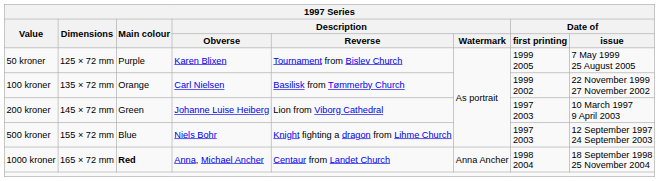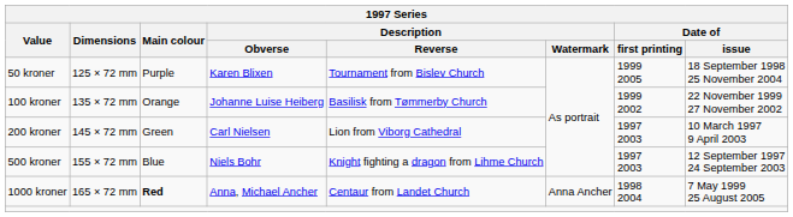 <table class="wikitable" border="1" style="font-size: 90%">
 <tr>
 <th colspan="8">1997 Series</th>
 </tr>
 <tr>
 <th rowspan="2">Value</th>
 <th rowspan="2">Dimensions</th>
 <th rowspan="2">Main colour</th>
 <th colspan="3">Description</th>
 <th colspan="2">Date of</th>
 </tr>
 <tr>
 <th>Obverse</th>
 <th>Reverse</th>
 <th>Watermark</th>
 <th>first printing</th>
 <th>issue</th>
 </tr>
 <tr>
 <td>50 kroner</td>
 <td>125 × 72 mm</td>
 <td>Purple</td>
 <td><a href='#'>Karen Blixen</a></td>
 <td><a href='#'>Tournament</a> from <a href='#'>Bislev Church</a></td>
 <td rowspan="4">As portrait</td>
 <td>1999<br>2005</td>
-<td>7 May 1999<br>25 August 2005</td>
+<td>18 September 1998<br>25 November 2004</td>
 </tr>
 <tr>
 <td>100 kroner</td>
 <td>135 × 72 mm</td>
 <td>Orange</td>
-<td><a href='#'>Carl Nielsen</a></td>
+<td><a href='#'>Johanne Luise Heiberg</a></td>
 <td><a href='#'>Basilisk</a> from <a href='#'>Tømmerby Church</a></td>
 <td>1999<br>2002</td>
 <td>22 November 1999<br>27 November 2002</td>
 </tr>
 <tr>
 <td>200 kroner</td>
 <td>145 × 72 mm</td>
 <td>Green</td>
-<td><a href='#'>Johanne Luise Heiberg</a></td>
+<td><a href='#'>Carl Nielsen</a></td>
 <td>Lion from <a href='#'>Viborg Cathedral</a></td>
 <td>1997<br>2003</td>
 <td>10 March 1997<br>9 April 2003</td>
 </tr>
 <tr>
 <td>500 kroner</td>
 <td>155 × 72 mm</td>
 <td>Blue</td>
 <td><a href='#'>Niels Bohr</a></td>
 <td><a href='#'>Knight</a> fighting a <a href='#'>dragon</a> from <a href='#'>Lihme Church</a></td>
 <td>1997<br>2003</td>
 <td>12 September 1997<br>24 September 2003</td>
 </tr>
 <tr>
 <td>1000 kroner</td>
 <td>165 × 72 mm</td>
 <td><strong>Red</strong></td>
 <td><a href='#'>Anna</a>, <a href='#'>Michael Ancher</a></td>
 <td><a href='#'>Centaur</a> from <a href='#'>Landet Church</a></td>
 <td>Anna Ancher</td>
 <td>1998<br>2004</td>
-<td>18 September 1998<br>25 November 2004</td>
+<td>7 May 1999<br>25 August 2005</td>
 </tr>
 <tr>
 <td colspan="8"></td>
 </tr>
 </table>
